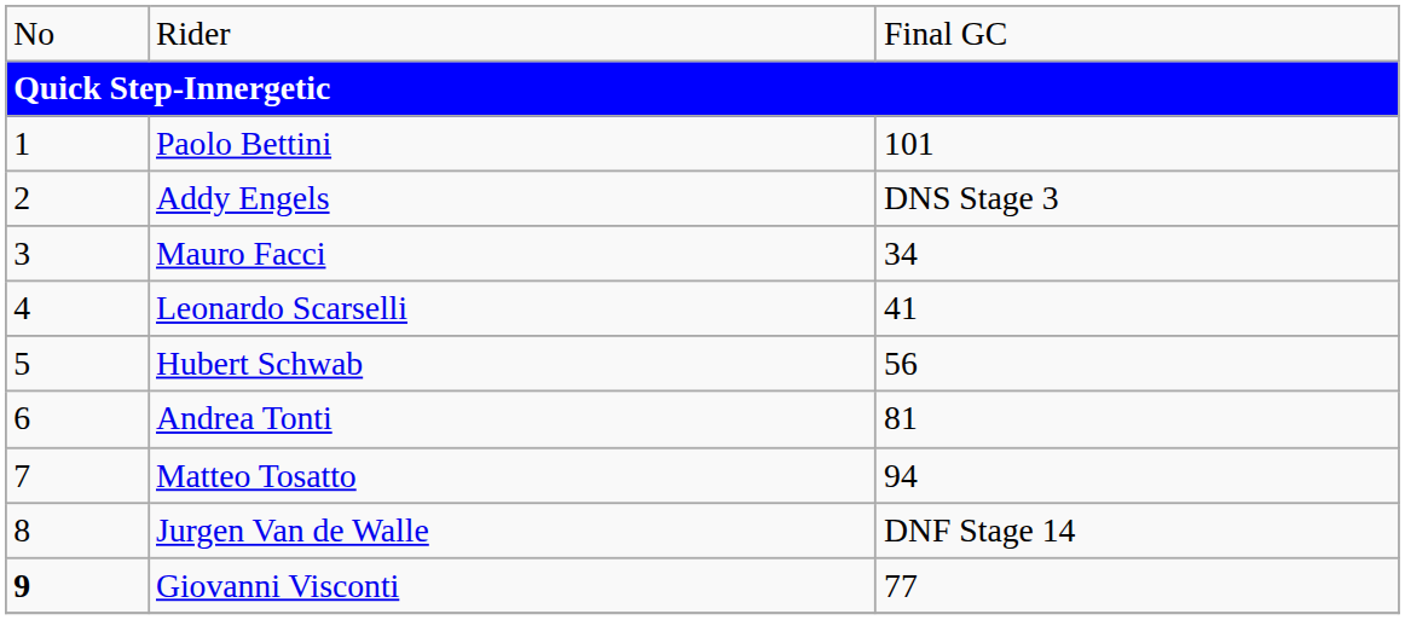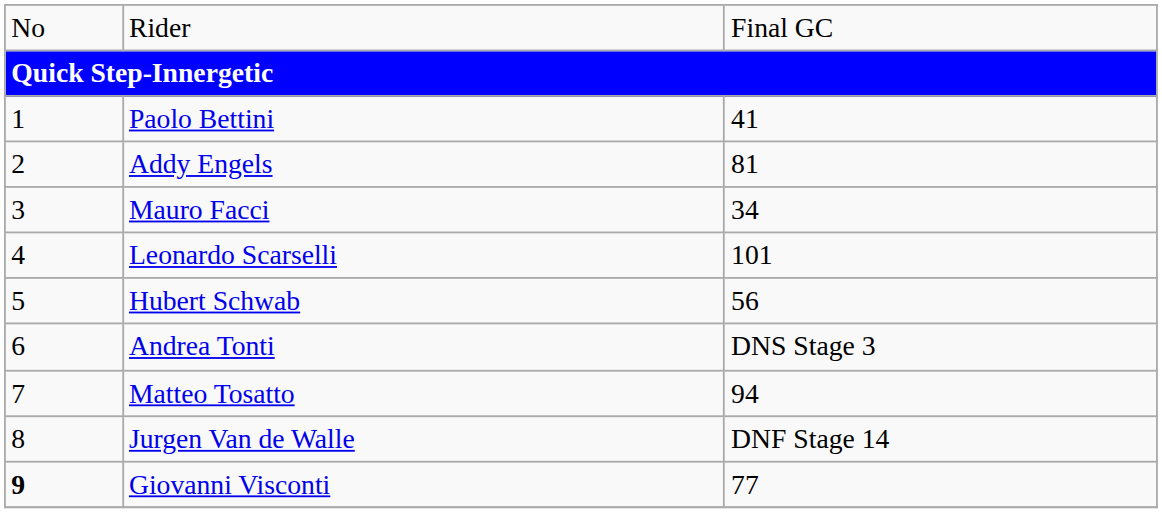 <table class=wikitable style="font-size:95%" width="40%">
 <tr>
 <td>No</td>
 <td>Rider</td>
 <td>Final GC</td>
 </tr>
 <tr>
 <td colspan=3 bgcolor=blue style="color: white"><strong>Quick Step-Innergetic</strong></td>
 </tr>
 <tr>
 <td>1</td>
 <td> <a href='#'>Paolo Bettini</a></td>
-<td>101</td>
+<td>41</td>
 </tr>
 <tr>
 <td>2</td>
 <td> <a href='#'>Addy Engels</a></td>
-<td>DNS Stage 3</td>
+<td>81</td>
 </tr>
 <tr>
 <td>3</td>
 <td> <a href='#'>Mauro Facci</a></td>
 <td>34</td>
 </tr>
 <tr>
 <td>4</td>
 <td> <a href='#'>Leonardo Scarselli</a></td>
-<td>41</td>
+<td>101</td>
 </tr>
 <tr>
 <td>5</td>
 <td> <a href='#'>Hubert Schwab</a></td>
 <td>56</td>
 </tr>
 <tr>
 <td>6</td>
 <td> <a href='#'>Andrea Tonti</a></td>
-<td>81</td>
+<td>DNS Stage 3</td>
 </tr>
 <tr>
 <td>7</td>
 <td> <a href='#'>Matteo Tosatto</a></td>
 <td>94</td>
 </tr>
 <tr>
 <td>8</td>
 <td> <a href='#'>Jurgen Van de Walle</a></td>
 <td>DNF Stage 14</td>
 </tr>
 <tr>
 <td><strong>9</strong></td>
 <td><a href='#'>Giovanni Visconti</a></td>
 <td>77</td>
 </tr>
 <tr>
 </tr>
 </table>
